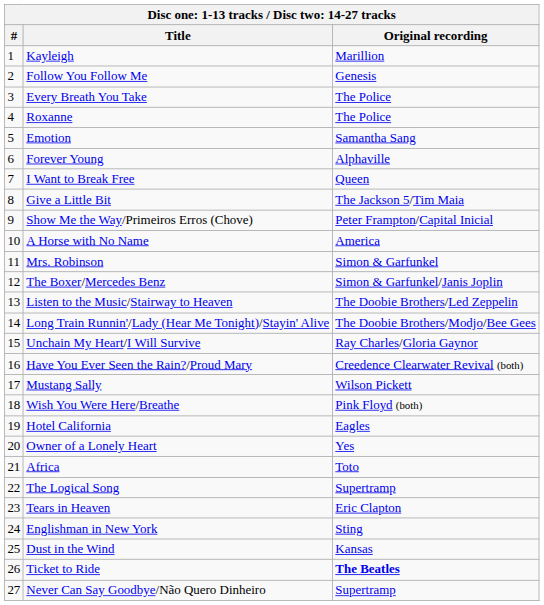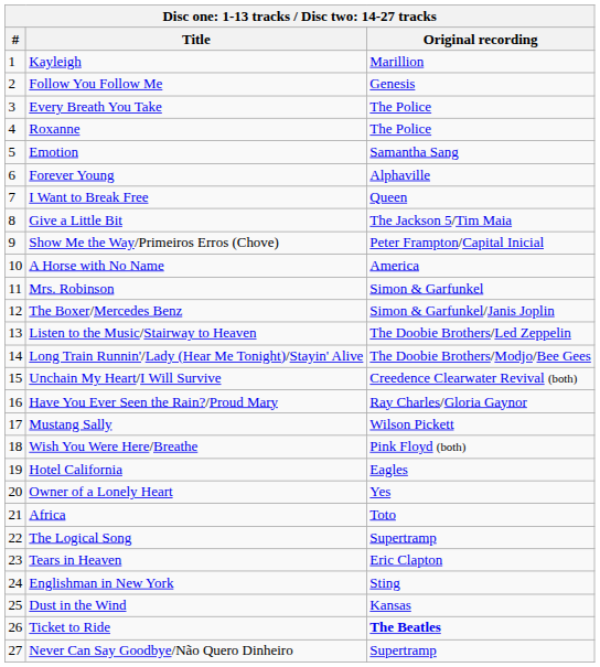 <table class="wikitable sortable">
 <tr>
 <th colspan="3">Disc one: 1-13 tracks / Disc two: 14-27 tracks</th>
 </tr>
 <tr bgcolor="#CCCCCC" align="center">
 <th>#</th>
 <th>Title</th>
 <th>Original recording</th>
 </tr>
 <tr>
 <td rowspan="1">1</td>
 <td><a href='#'>Kayleigh</a></td>
 <td><a href='#'>Marillion</a></td>
 </tr>
 <tr>
 <td rowspan="1">2</td>
 <td><a href='#'>Follow You Follow Me</a></td>
 <td><a href='#'>Genesis</a></td>
 </tr>
 <tr>
 <td rowspan="1">3</td>
 <td><a href='#'>Every Breath You Take</a></td>
 <td><a href='#'>The Police</a></td>
 </tr>
 <tr>
 <td rowspan="1">4</td>
 <td><a href='#'>Roxanne</a></td>
 <td><a href='#'>The Police</a></td>
 </tr>
 <tr>
 <td rowspan="1">5</td>
 <td><a href='#'>Emotion</a></td>
 <td><a href='#'>Samantha Sang</a></td>
 </tr>
 <tr>
 <td rowspan="1">6</td>
 <td><a href='#'>Forever Young</a></td>
 <td><a href='#'>Alphaville</a></td>
 </tr>
 <tr>
 <td rowspan="1">7</td>
 <td><a href='#'>I Want to Break Free</a></td>
 <td><a href='#'>Queen</a></td>
 </tr>
 <tr>
 <td rowspan="1">8</td>
 <td><a href='#'>Give a Little Bit</a></td>
 <td><a href='#'>The Jackson 5</a>/<a href='#'>Tim Maia</a></td>
 </tr>
 <tr>
 <td rowspan="1">9</td>
 <td><a href='#'>Show Me the Way</a>/Primeiros Erros (Chove)</td>
 <td><a href='#'>Peter Frampton</a>/<a href='#'>Capital Inicial</a></td>
 </tr>
 <tr>
 <td rowspan="1">10</td>
 <td><a href='#'>A Horse with No Name</a></td>
 <td><a href='#'>America</a></td>
 </tr>
 <tr>
 <td rowspan="1">11</td>
 <td><a href='#'>Mrs. Robinson</a></td>
 <td><a href='#'>Simon & Garfunkel</a></td>
 </tr>
 <tr>
 <td rowspan="1">12</td>
 <td><a href='#'>The Boxer</a>/<a href='#'>Mercedes Benz</a></td>
 <td><a href='#'>Simon & Garfunkel</a>/<a href='#'>Janis Joplin</a></td>
 </tr>
 <tr>
 <td rowspan="1">13</td>
 <td><a href='#'>Listen to the Music</a>/<a href='#'>Stairway to Heaven</a></td>
 <td><a href='#'>The Doobie Brothers</a>/<a href='#'>Led Zeppelin</a></td>
 </tr>
 <tr>
 <td rowspan="1">14</td>
 <td><a href='#'>Long Train Runnin'</a>/<a href='#'>Lady (Hear Me Tonight)</a>/<a href='#'>Stayin' Alive</a></td>
 <td><a href='#'>The Doobie Brothers</a>/<a href='#'>Modjo</a>/<a href='#'>Bee Gees</a></td>
 </tr>
 <tr>
 <td rowspan="1">15</td>
 <td><a href='#'>Unchain My Heart</a>/<a href='#'>I Will Survive</a></td>
-<td><a href='#'>Ray Charles</a>/<a href='#'>Gloria Gaynor</a></td>
+<td><a href='#'>Creedence Clearwater Revival</a> <small>(both)</small></td>
 </tr>
 <tr>
 <td rowspan="1">16</td>
 <td><a href='#'>Have You Ever Seen the Rain?</a>/<a href='#'>Proud Mary</a></td>
-<td><a href='#'>Creedence Clearwater Revival</a> <small>(both)</small></td>
+<td><a href='#'>Ray Charles</a>/<a href='#'>Gloria Gaynor</a></td>
 </tr>
 <tr>
 <td rowspan="1">17</td>
 <td><a href='#'>Mustang Sally</a></td>
 <td><a href='#'>Wilson Pickett</a></td>
 </tr>
 <tr>
 <td rowspan="1">18</td>
 <td><a href='#'>Wish You Were Here</a>/<a href='#'>Breathe</a></td>
 <td><a href='#'>Pink Floyd</a> <small>(both)</small></td>
 </tr>
 <tr>
 <td rowspan="1">19</td>
 <td><a href='#'>Hotel California</a></td>
 <td><a href='#'>Eagles</a></td>
 </tr>
 <tr>
 <td rowspan="1">20</td>
 <td><a href='#'>Owner of a Lonely Heart</a></td>
 <td><a href='#'>Yes</a></td>
 </tr>
 <tr>
 <td rowspan="1">21</td>
 <td><a href='#'>Africa</a></td>
 <td><a href='#'>Toto</a></td>
 </tr>
 <tr>
 <td rowspan="1">22</td>
 <td><a href='#'>The Logical Song</a></td>
 <td><a href='#'>Supertramp</a></td>
 </tr>
 <tr>
 <td rowspan="1">23</td>
 <td><a href='#'>Tears in Heaven</a></td>
 <td><a href='#'>Eric Clapton</a></td>
 </tr>
 <tr>
 <td rowspan="1">24</td>
 <td><a href='#'>Englishman in New York</a></td>
 <td><a href='#'>Sting</a></td>
 </tr>
 <tr>
 <td rowspan="1">25</td>
 <td><a href='#'>Dust in the Wind</a></td>
 <td><a href='#'>Kansas</a></td>
 </tr>
 <tr>
 <td rowspan="1">26</td>
 <td><a href='#'>Ticket to Ride</a></td>
 <td><strong><a href='#'>The Beatles</a></strong></td>
 </tr>
 <tr>
 <td rowspan="1">27</td>
 <td><a href='#'>Never Can Say Goodbye</a>/Não Quero Dinheiro</td>
 <td><a href='#'>Supertramp</a></td>
 </tr>
 </table>
